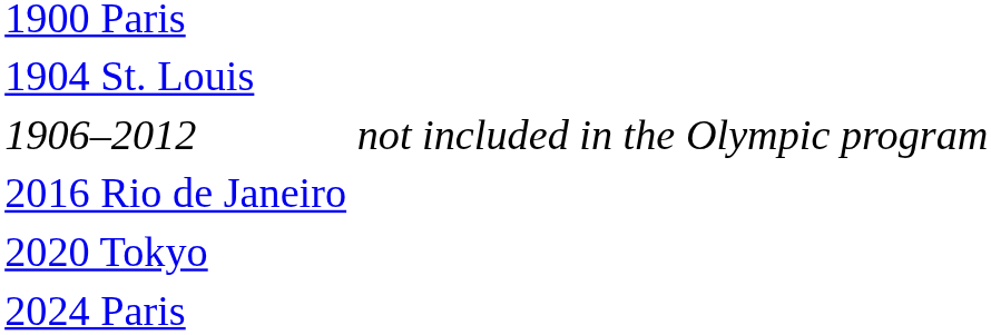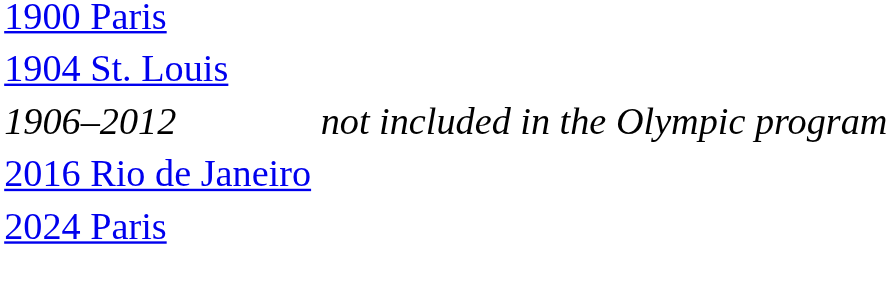 <table>
 <tr>
 <td><a href='#'>1900 Paris</a><br></td>
 <td></td>
 <td></td>
 <td></td>
 </tr>
 <tr valign="top">
 <td><a href='#'>1904 St. Louis</a><br></td>
 <td></td>
 <td></td>
 <td><br></td>
 </tr>
 <tr>
 <td><em>1906–2012</em></td>
 <td colspan=3 align=center><em>not included in the Olympic program</em></td>
 </tr>
 <tr>
 <td><a href='#'>2016 Rio de Janeiro</a><br></td>
 <td></td>
 <td></td>
 <td></td>
 </tr>
 <tr>
-<td><a href='#'>2020 Tokyo</a><br></td>
-<td></td>
-<td></td>
-<td></td>
-</tr>
-<tr>
 <td><a href='#'>2024 Paris</a><br></td>
 <td></td>
 <td></td>
 <td></td>
 </tr>
 <tr>
 </tr>
 </table>
